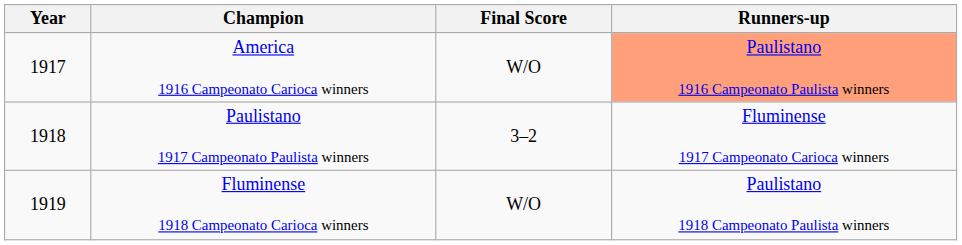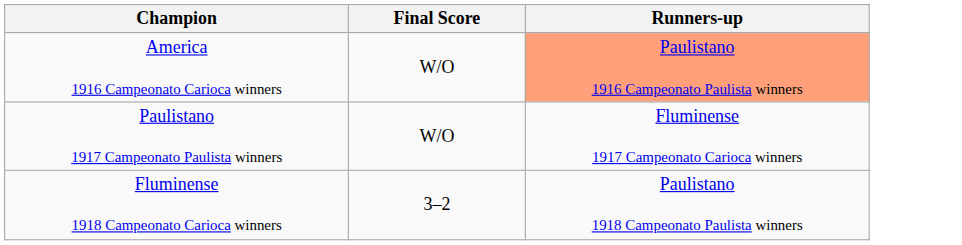 <table class="wikitable">
 <tr>
-<th width=70>Year</th>
 <th width=300>Champion</th>
 <th width=150>Final Score</th>
 <th width=300>Runners-up</th>
 </tr>
 <tr>
-<td align=center>1917</td>
 <td align=center><a href='#'>America</a><br><br><small><a href='#'>1916 Campeonato Carioca</a> winners</small></td>
 <td align=center>W/O</td>
 <td align=center style="background: lightsalmon;"><a href='#'>Paulistano</a><br><br><small><a href='#'>1916 Campeonato Paulista</a> winners</small></td>
 </tr>
 <tr>
-<td align=center>1918</td>
 <td align=center><a href='#'>Paulistano</a><br><br><small><a href='#'>1917 Campeonato Paulista</a> winners</small></td>
-<td align=center>3–2</td>
+<td align=center>W/O</td>
 <td align=center><a href='#'>Fluminense</a><br><br><small><a href='#'>1917 Campeonato Carioca</a> winners</small></td>
 </tr>
 <tr>
-<td align=center>1919</td>
 <td align=center><a href='#'>Fluminense</a><br><br><small><a href='#'>1918 Campeonato Carioca</a> winners</small></td>
-<td align=center>W/O</td>
+<td align=center>3–2</td>
 <td align=center><a href='#'>Paulistano</a><br><br><small><a href='#'>1918 Campeonato Paulista</a> winners</small></td>
 </tr>
 </table>
